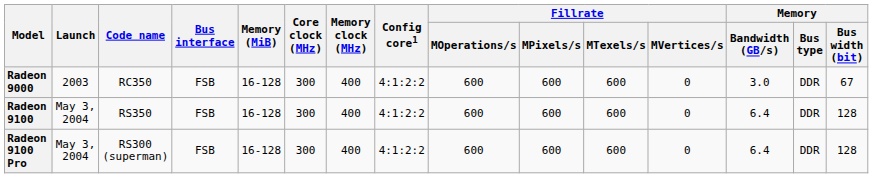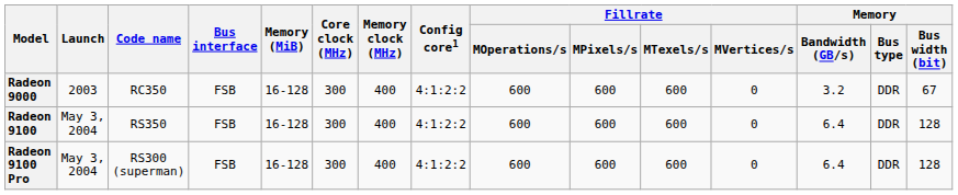 <table class="wikitable" style="font-size: 85%; text-align: center">
 <tr>
 <th rowspan=2>Model</th>
 <th rowspan=2>Launch</th>
 <th rowspan=2><a href='#'>Code name</a></th>
 <th rowspan=2><a href='#'>Bus</a> <a href='#'>interface</a></th>
 <th rowspan=2>Memory (<a href='#'>MiB</a>)</th>
 <th rowspan=2>Core clock (<a href='#'>MHz</a>)</th>
 <th rowspan=2>Memory clock (<a href='#'>MHz</a>)</th>
 <th rowspan=2>Config core<sup>1</sup></th>
 <th colspan=4><a href='#'>Fillrate</a></th>
 <th colspan=3>Memory</th>
 </tr>
 <tr>
 <th>MOperations/s</th>
 <th>MPixels/s</th>
 <th>MTexels/s</th>
 <th>MVertices/s</th>
 <th>Bandwidth (<a href='#'>GB</a>/s)</th>
 <th>Bus type</th>
 <th>Bus width (<a href='#'>bit</a>)</th>
 </tr>
 <tr>
 <th style="text-align:left">Radeon 9000</th>
 <td>2003</td>
 <td>RC350</td>
 <td>FSB</td>
 <td>16-128</td>
 <td>300</td>
 <td>400</td>
 <td>4:1:2:2</td>
 <td>600</td>
 <td>600</td>
 <td>600</td>
 <td>0</td>
-<td>3.0</td>
+<td>3.2</td>
 <td>DDR</td>
 <td>67</td>
 </tr>
 <tr>
 <th style="text-align:left">Radeon 9100</th>
 <td>May 3, 2004</td>
 <td>RS350</td>
 <td>FSB</td>
 <td>16-128</td>
 <td>300</td>
 <td>400</td>
 <td>4:1:2:2</td>
 <td>600</td>
 <td>600</td>
 <td>600</td>
 <td>0</td>
 <td>6.4</td>
 <td>DDR</td>
 <td>128</td>
 </tr>
 <tr>
 <th style="text-align:left">Radeon 9100 Pro</th>
 <td>May 3, 2004</td>
 <td>RS300 (superman)</td>
 <td>FSB</td>
 <td>16-128</td>
 <td>300</td>
 <td>400</td>
 <td>4:1:2:2</td>
 <td>600</td>
 <td>600</td>
 <td>600</td>
 <td>0</td>
 <td>6.4</td>
 <td>DDR</td>
 <td>128</td>
 </tr>
 </table>
